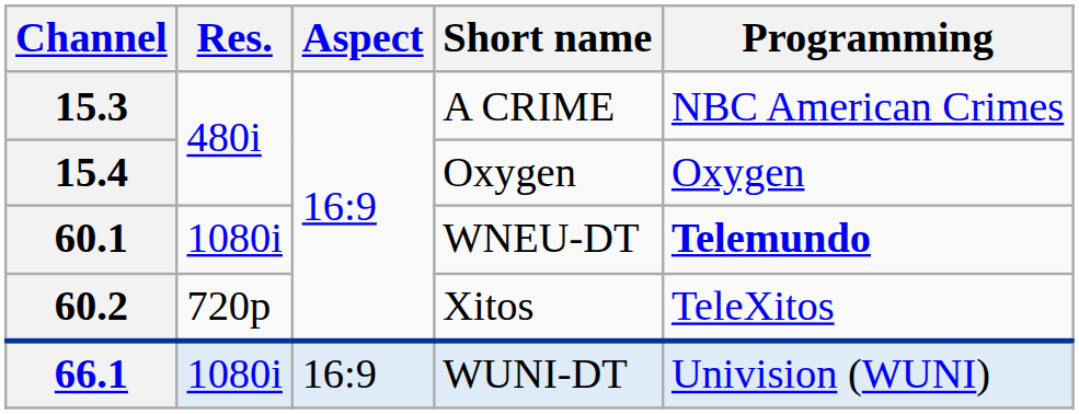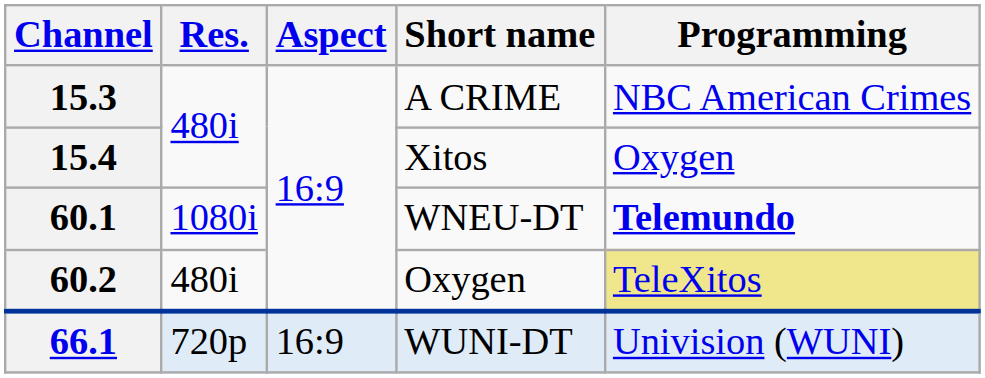 <table class="wikitable">
 <tr>
 <th scope = "col"><a href='#'>Channel</a></th>
 <th scope = "col"><a href='#'>Res.</a></th>
 <th scope = "col"><a href='#'>Aspect</a></th>
 <th scope = "col">Short name</th>
 <th scope = "col">Programming</th>
 </tr>
 <tr>
 <th scope = "row">15.3</th>
 <td rowspan=2><a href='#'>480i</a></td>
 <td rowspan=4><a href='#'>16:9</a></td>
 <td>A CRIME</td>
 <td><a href='#'>NBC American Crimes</a></td>
 </tr>
 <tr>
 <th scope = "row">15.4</th>
-<td>Oxygen</td>
+<td>Xitos</td>
 <td><a href='#'>Oxygen</a></td>
 </tr>
 <tr>
 <th scope = "row">60.1</th>
 <td><a href='#'>1080i</a></td>
 <td>WNEU-DT</td>
 <td><strong><a href='#'>Telemundo</a></strong></td>
 </tr>
 <tr>
 <th scope = "row">60.2</th>
-<td>720p</td>
-<td>Xitos</td>
-<td><a href='#'>TeleXitos</a></td>
+<td>480i</td>
+<td>Oxygen</td>
+<td style="background: khaki;"><a href='#'>TeleXitos</a></td>
 </tr>
 <tr style="background-color:#DFEBF6; border-top: 2px solid #003399;">
 <th scope = "row"><a href='#'>66.1</a></th>
-<td><a href='#'>1080i</a></td>
+<td>720p</td>
 <td>16:9</td>
 <td>WUNI-DT</td>
 <td><a href='#'>Univision</a> (<a href='#'>WUNI</a>)</td>
 </tr>
 </table>
